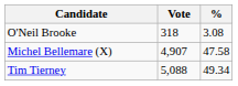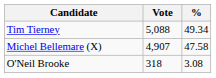 <table class="wikitable">
 <tr>
 <th bgcolor="#DDDDFF" width="200px">Candidate</th>
 <th bgcolor="#DDDDFF" width="50px">Vote</th>
 <th bgcolor="#DDDDFF" width="30px">%</th>
 </tr>
 <tr>
-<td>O'Neil Brooke</td>
-<td>318</td>
-<td>3.08</td>
+<td><a href='#'>Tim Tierney</a></td>
+<td>5,088</td>
+<td>49.34</td>
 </tr>
 <tr>
 <td><a href='#'>Michel Bellemare</a> (X)</td>
 <td>4,907</td>
 <td>47.58</td>
 </tr>
 <tr>
-<td><a href='#'>Tim Tierney</a></td>
-<td>5,088</td>
-<td>49.34</td>
+<td>O'Neil Brooke</td>
+<td>318</td>
+<td>3.08</td>
 </tr>
 </table>
